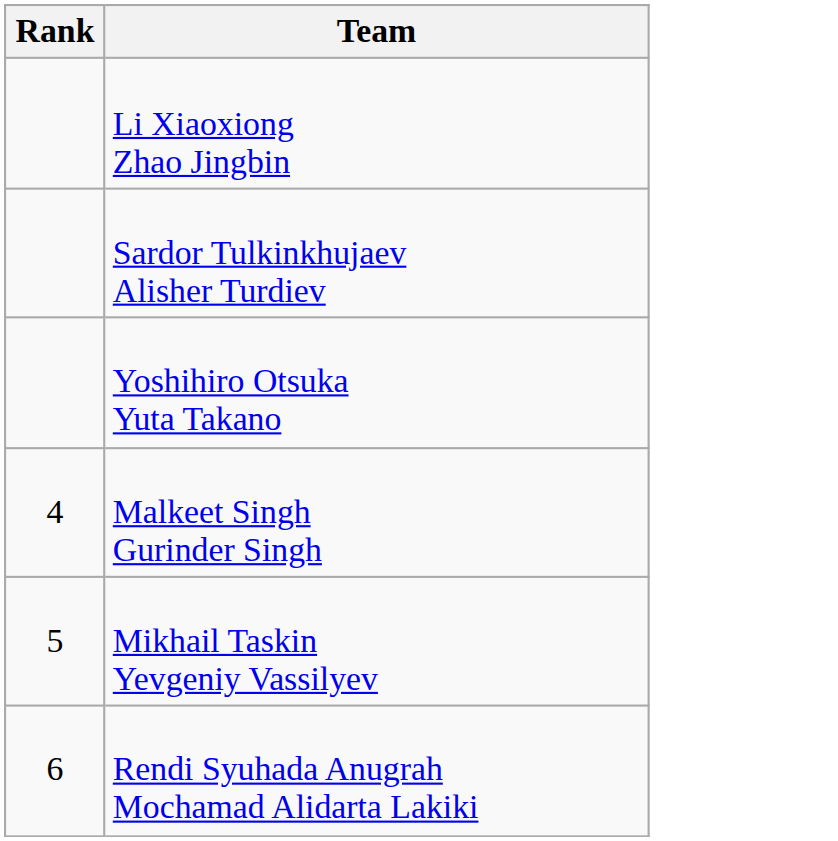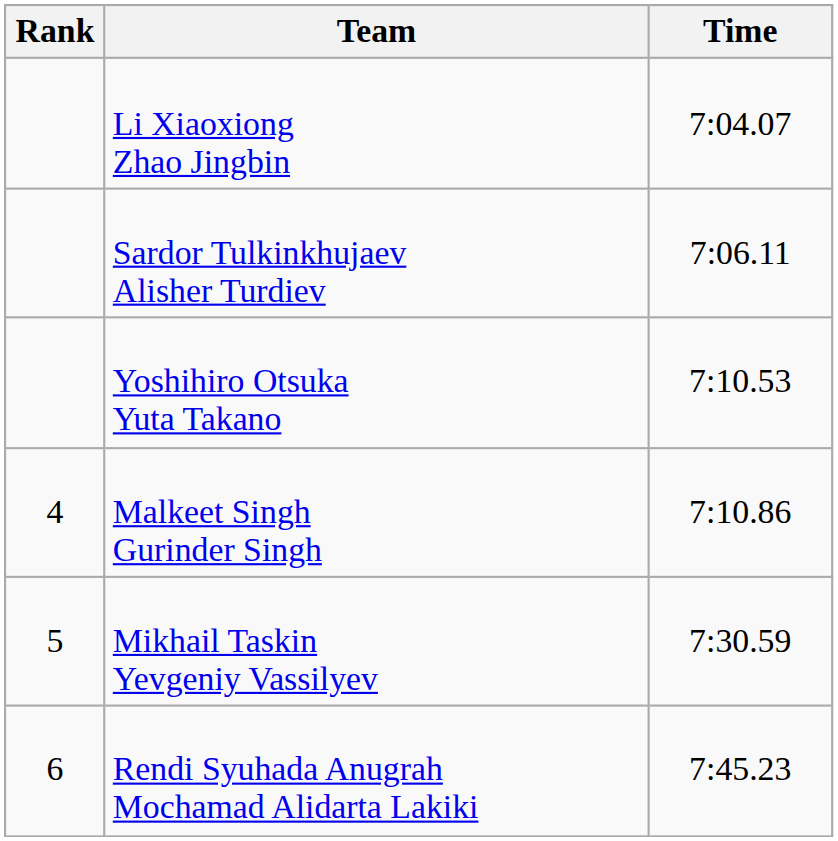 <table class=wikitable style="text-align:center">
 <tr>
 <th width=40>Rank</th>
 <th width=250>Team</th>
+<th width=80>Time</th>
 </tr>
 <tr>
 <td></td>
 <td align="left"><br><a href='#'>Li Xiaoxiong</a><br><a href='#'>Zhao Jingbin</a></td>
+<td>7:04.07</td>
 </tr>
 <tr>
 <td></td>
 <td align="left"><br><a href='#'>Sardor Tulkinkhujaev</a><br><a href='#'>Alisher Turdiev</a></td>
+<td>7:06.11</td>
 </tr>
 <tr>
 <td></td>
 <td align="left"><br><a href='#'>Yoshihiro Otsuka</a><br><a href='#'>Yuta Takano</a></td>
+<td>7:10.53</td>
 </tr>
 <tr>
 <td>4</td>
 <td align="left"><br><a href='#'>Malkeet Singh</a><br><a href='#'>Gurinder Singh</a></td>
+<td>7:10.86</td>
 </tr>
 <tr>
 <td>5</td>
 <td align="left"><br><a href='#'>Mikhail Taskin</a><br><a href='#'>Yevgeniy Vassilyev</a></td>
+<td>7:30.59</td>
 </tr>
 <tr>
 <td>6</td>
 <td align="left"><br><a href='#'>Rendi Syuhada Anugrah</a><br><a href='#'>Mochamad Alidarta Lakiki</a></td>
+<td>7:45.23</td>
 </tr>
 </table>
